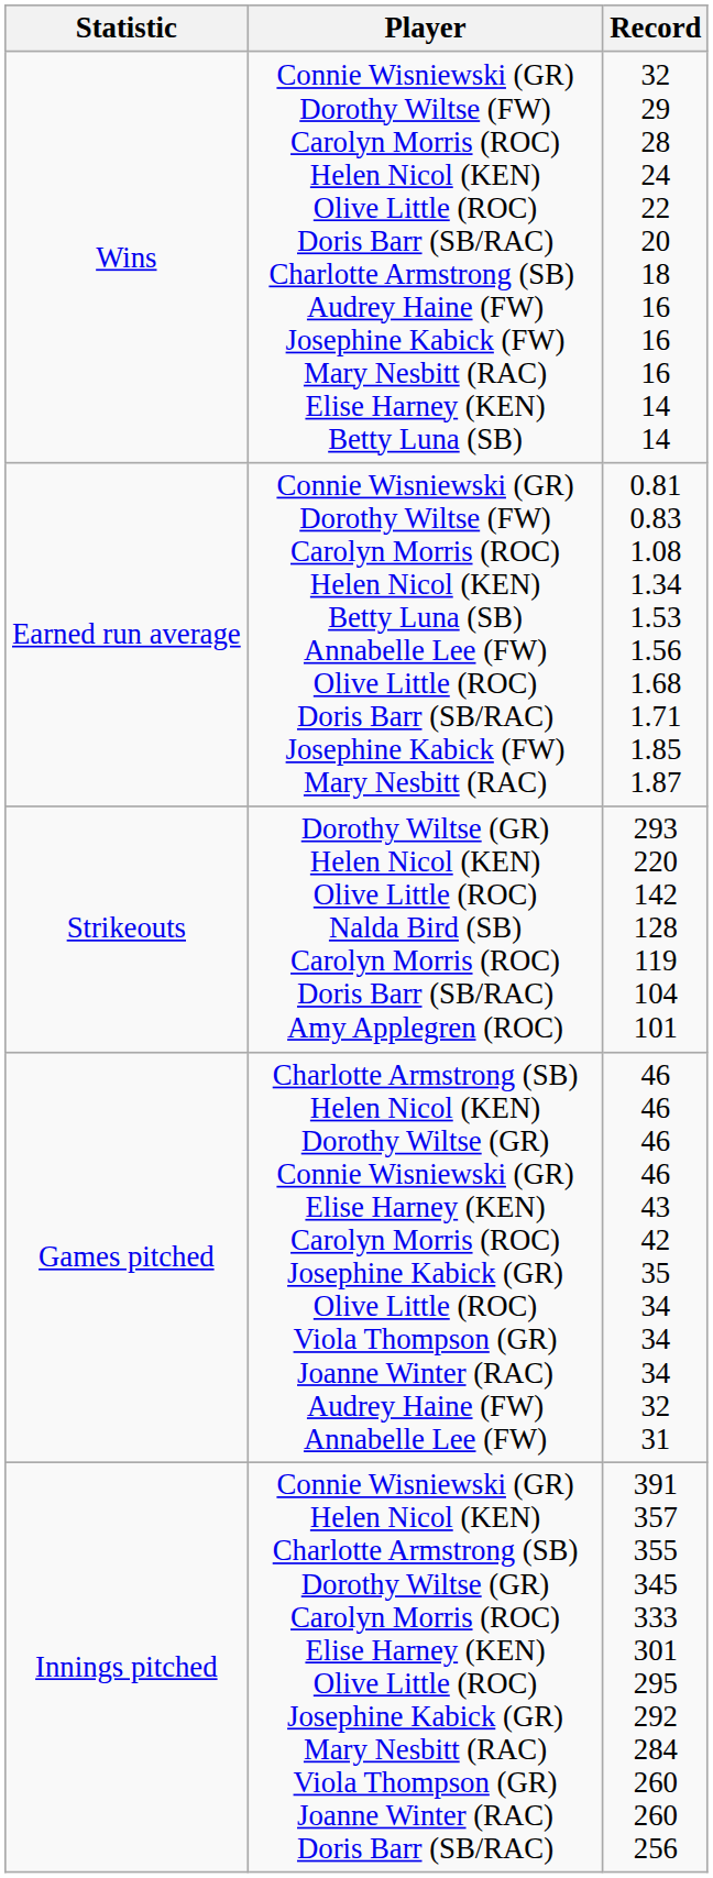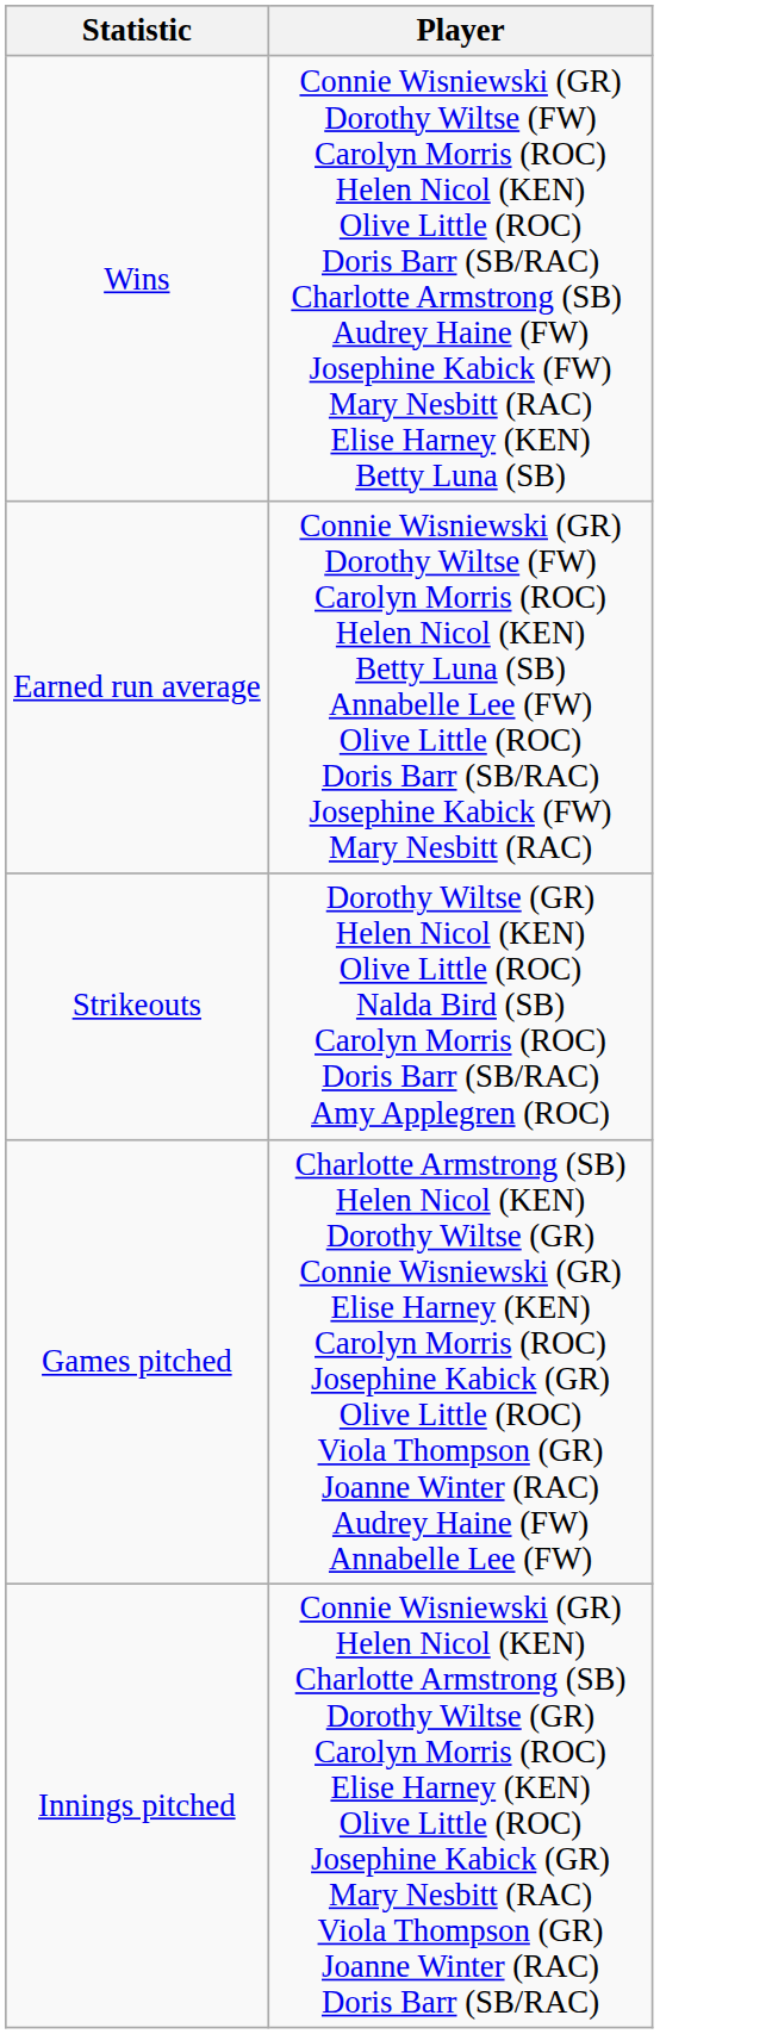 <table class="wikitable">
 <tr>
 <th>Statistic</th>
 <th>Player</th>
-<th>Record</th>
 </tr>
 <tr align=center>
 <td><a href='#'>Wins</a></td>
 <td><a href='#'>Connie Wisniewski</a> (GR)<br><a href='#'>Dorothy Wiltse</a> (FW)<br><a href='#'>Carolyn Morris</a> (ROC)<br><a href='#'>Helen Nicol</a> (KEN)<br><a href='#'>Olive Little</a> (ROC)<br><a href='#'>Doris Barr</a> (SB/RAC)<br>  <a href='#'>Charlotte Armstrong</a> (SB)   <br><a href='#'>Audrey Haine</a> (FW)<br><a href='#'>Josephine Kabick</a> (FW)<br><a href='#'>Mary Nesbitt</a> (RAC)<br><a href='#'>Elise Harney</a> (KEN)<br><a href='#'>Betty Luna</a> (SB)</td>
-<td>32<br>29<br>28<br>24<br>22<br>20<br>18<br>16<br>16<br>16<br>14<br>14</td>
 </tr>
 <tr align=center>
 <td><a href='#'>Earned run average</a></td>
 <td><a href='#'>Connie Wisniewski</a> (GR)<br><a href='#'>Dorothy Wiltse</a> (FW)<br><a href='#'>Carolyn Morris</a> (ROC)<br><a href='#'>Helen Nicol</a> (KEN)<br><a href='#'>Betty Luna</a> (SB)<br><a href='#'>Annabelle Lee</a> (FW)<br><a href='#'>Olive Little</a> (ROC)<br><a href='#'>Doris Barr</a> (SB/RAC)<br><a href='#'>Josephine Kabick</a> (FW)<br><a href='#'>Mary Nesbitt</a> (RAC)</td>
-<td>0.81<br>0.83<br>1.08<br>1.34<br>1.53<br>1.56<br>1.68<br>1.71<br>1.85<br>1.87</td>
 </tr>
 <tr align=center>
 <td><a href='#'>Strikeouts</a></td>
 <td><a href='#'>Dorothy Wiltse</a> (GR)<br><a href='#'>Helen Nicol</a> (KEN)<br><a href='#'>Olive Little</a> (ROC)<br><a href='#'>Nalda Bird</a> (SB)<br><a href='#'>Carolyn Morris</a> (ROC)<br><a href='#'>Doris Barr</a> (SB/RAC)<br><a href='#'>Amy Applegren</a> (ROC)</td>
-<td>293<br>220<br>142<br>128<br> 119<br>104<br>101</td>
 </tr>
 <tr align=center>
 <td><a href='#'>Games pitched</a></td>
 <td><a href='#'>Charlotte Armstrong</a> (SB)<br><a href='#'>Helen Nicol</a> (KEN)<br><a href='#'>Dorothy Wiltse</a> (GR)<br><a href='#'>Connie Wisniewski</a> (GR)<br><a href='#'>Elise Harney</a> (KEN)<br><a href='#'>Carolyn Morris</a> (ROC)<br><a href='#'>Josephine Kabick</a> (GR)<br><a href='#'>Olive Little</a> (ROC)<br><a href='#'>Viola Thompson</a> (GR)<br><a href='#'>Joanne Winter</a> (RAC)<br><a href='#'>Audrey Haine</a> (FW)<br><a href='#'>Annabelle Lee</a> (FW)</td>
-<td>46<br>46<br>46<br>46<br>43<br>42<br>35<br>34<br>34<br>34<br>32<br>31</td>
 </tr>
 <tr align=center>
 <td><a href='#'>Innings pitched</a></td>
 <td><a href='#'>Connie Wisniewski</a> (GR)<br><a href='#'>Helen Nicol</a> (KEN)<br><a href='#'>Charlotte Armstrong</a> (SB)<br><a href='#'>Dorothy Wiltse</a> (GR)<br><a href='#'>Carolyn Morris</a> (ROC)<br><a href='#'>Elise Harney</a> (KEN)<br><a href='#'>Olive Little</a> (ROC)<br><a href='#'>Josephine Kabick</a> (GR)<br><a href='#'>Mary Nesbitt</a> (RAC)<br><a href='#'>Viola Thompson</a> (GR)<br><a href='#'>Joanne Winter</a> (RAC)<br><a href='#'>Doris Barr</a> (SB/RAC)</td>
-<td>391<br>357<br>355<br>345<br>333<br>301<br>295<br>292<br>284<br>260<br>260<br>256</td>
 </tr>
 </table>
